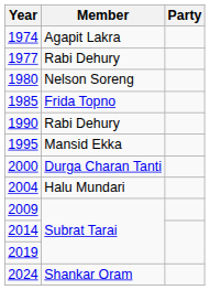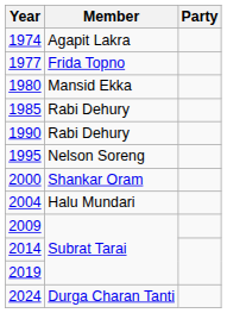 <table class="wikitable">
 <tr>
 <th>Year</th>
 <th>Member</th>
 <th colspan="2">Party</th>
 </tr>
 <tr>
 <td><a href='#'>1974</a></td>
 <td>Agapit Lakra</td>
 <td></td>
 </tr>
 <tr>
 <td><a href='#'>1977</a></td>
-<td>Rabi Dehury</td>
+<td><a href='#'>Frida Topno</a></td>
 <td></td>
 </tr>
 <tr>
 <td><a href='#'>1980</a></td>
-<td>Nelson Soreng</td>
+<td>Mansid Ekka</td>
 <td></td>
 </tr>
 <tr>
 <td><a href='#'>1985</a></td>
-<td><a href='#'>Frida Topno</a></td>
+<td>Rabi Dehury</td>
 <td></td>
 </tr>
 <tr>
 <td><a href='#'>1990</a></td>
 <td>Rabi Dehury</td>
 <td></td>
 </tr>
 <tr>
 <td><a href='#'>1995</a></td>
-<td>Mansid Ekka</td>
+<td>Nelson Soreng</td>
 <td></td>
 </tr>
 <tr>
 <td><a href='#'>2000</a></td>
-<td><a href='#'>Durga Charan Tanti</a></td>
+<td><a href='#'>Shankar Oram</a></td>
 <td></td>
 </tr>
 <tr>
 <td><a href='#'>2004</a></td>
 <td>Halu Mundari</td>
 <td></td>
 </tr>
 <tr>
 <td><a href='#'>2009</a></td>
 <td rowspan="3"><a href='#'>Subrat Tarai</a></td>
 <td></td>
 </tr>
 <tr>
 <td><a href='#'>2014</a></td>
 </tr>
 <tr>
 <td><a href='#'>2019</a></td>
 </tr>
 <tr>
 <td><a href='#'>2024</a></td>
-<td><a href='#'>Shankar Oram</a></td>
+<td><a href='#'>Durga Charan Tanti</a></td>
 <td></td>
 </tr>
 </table>
